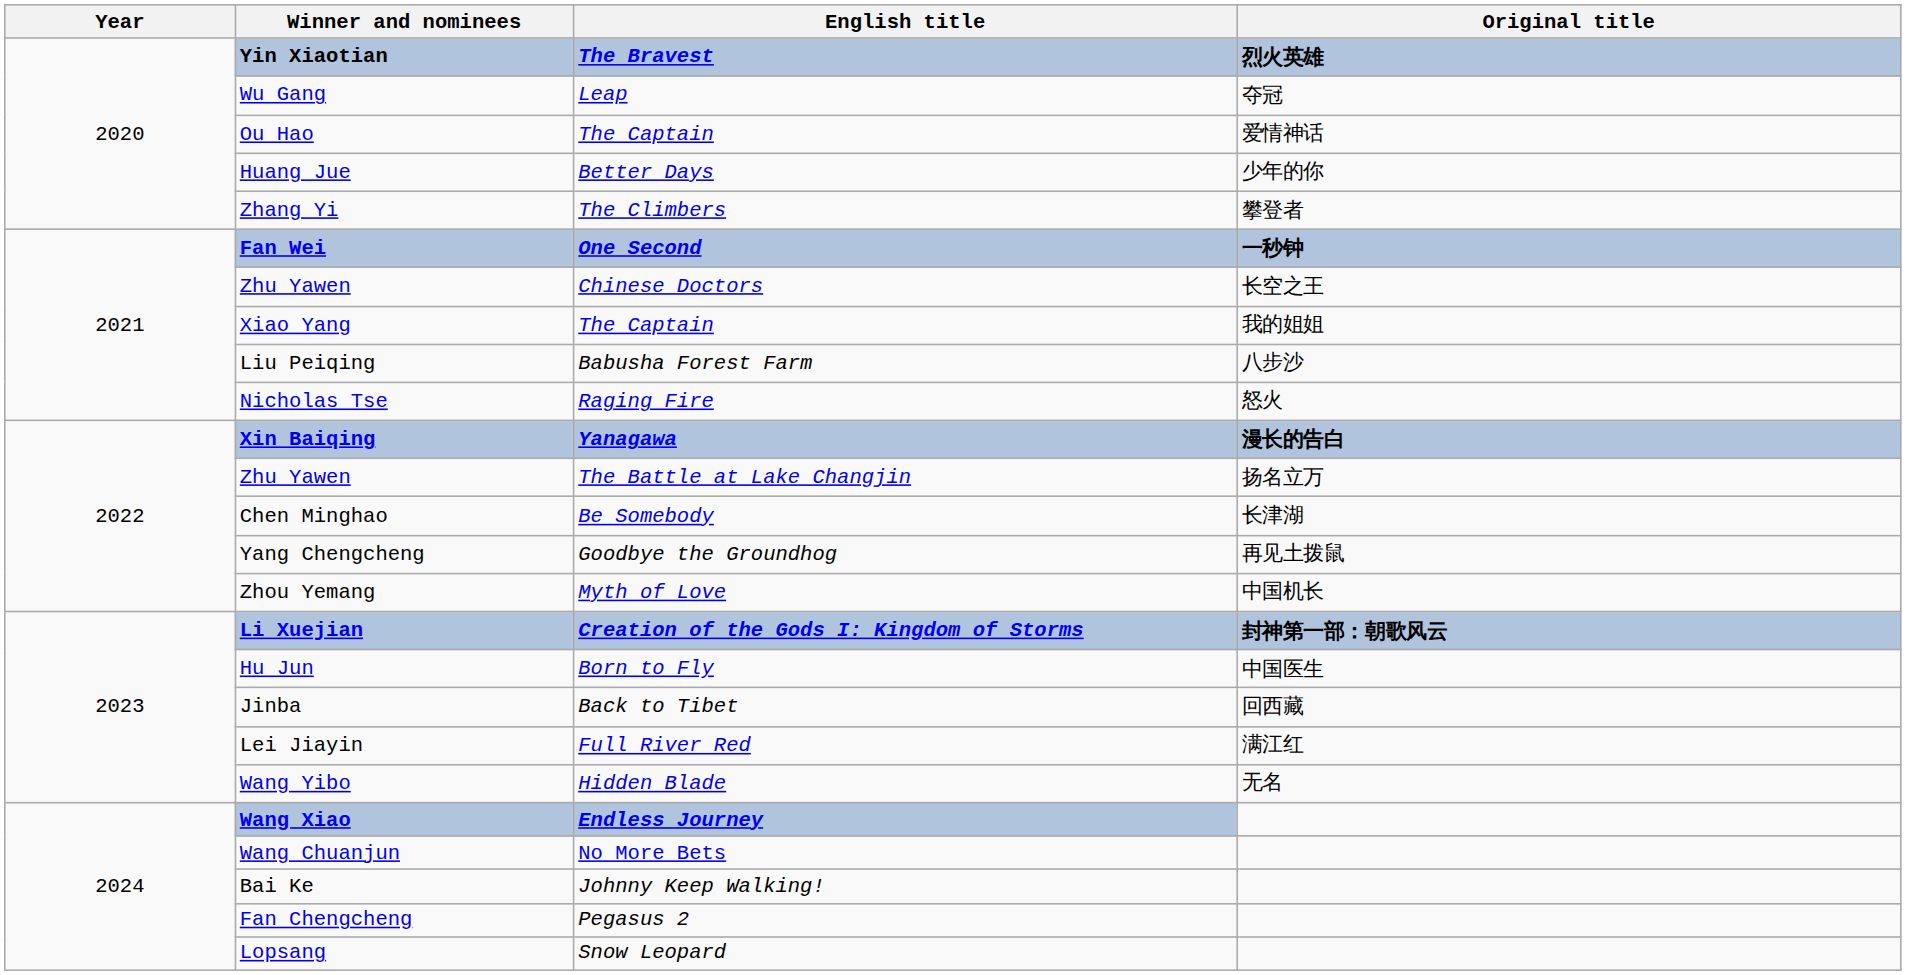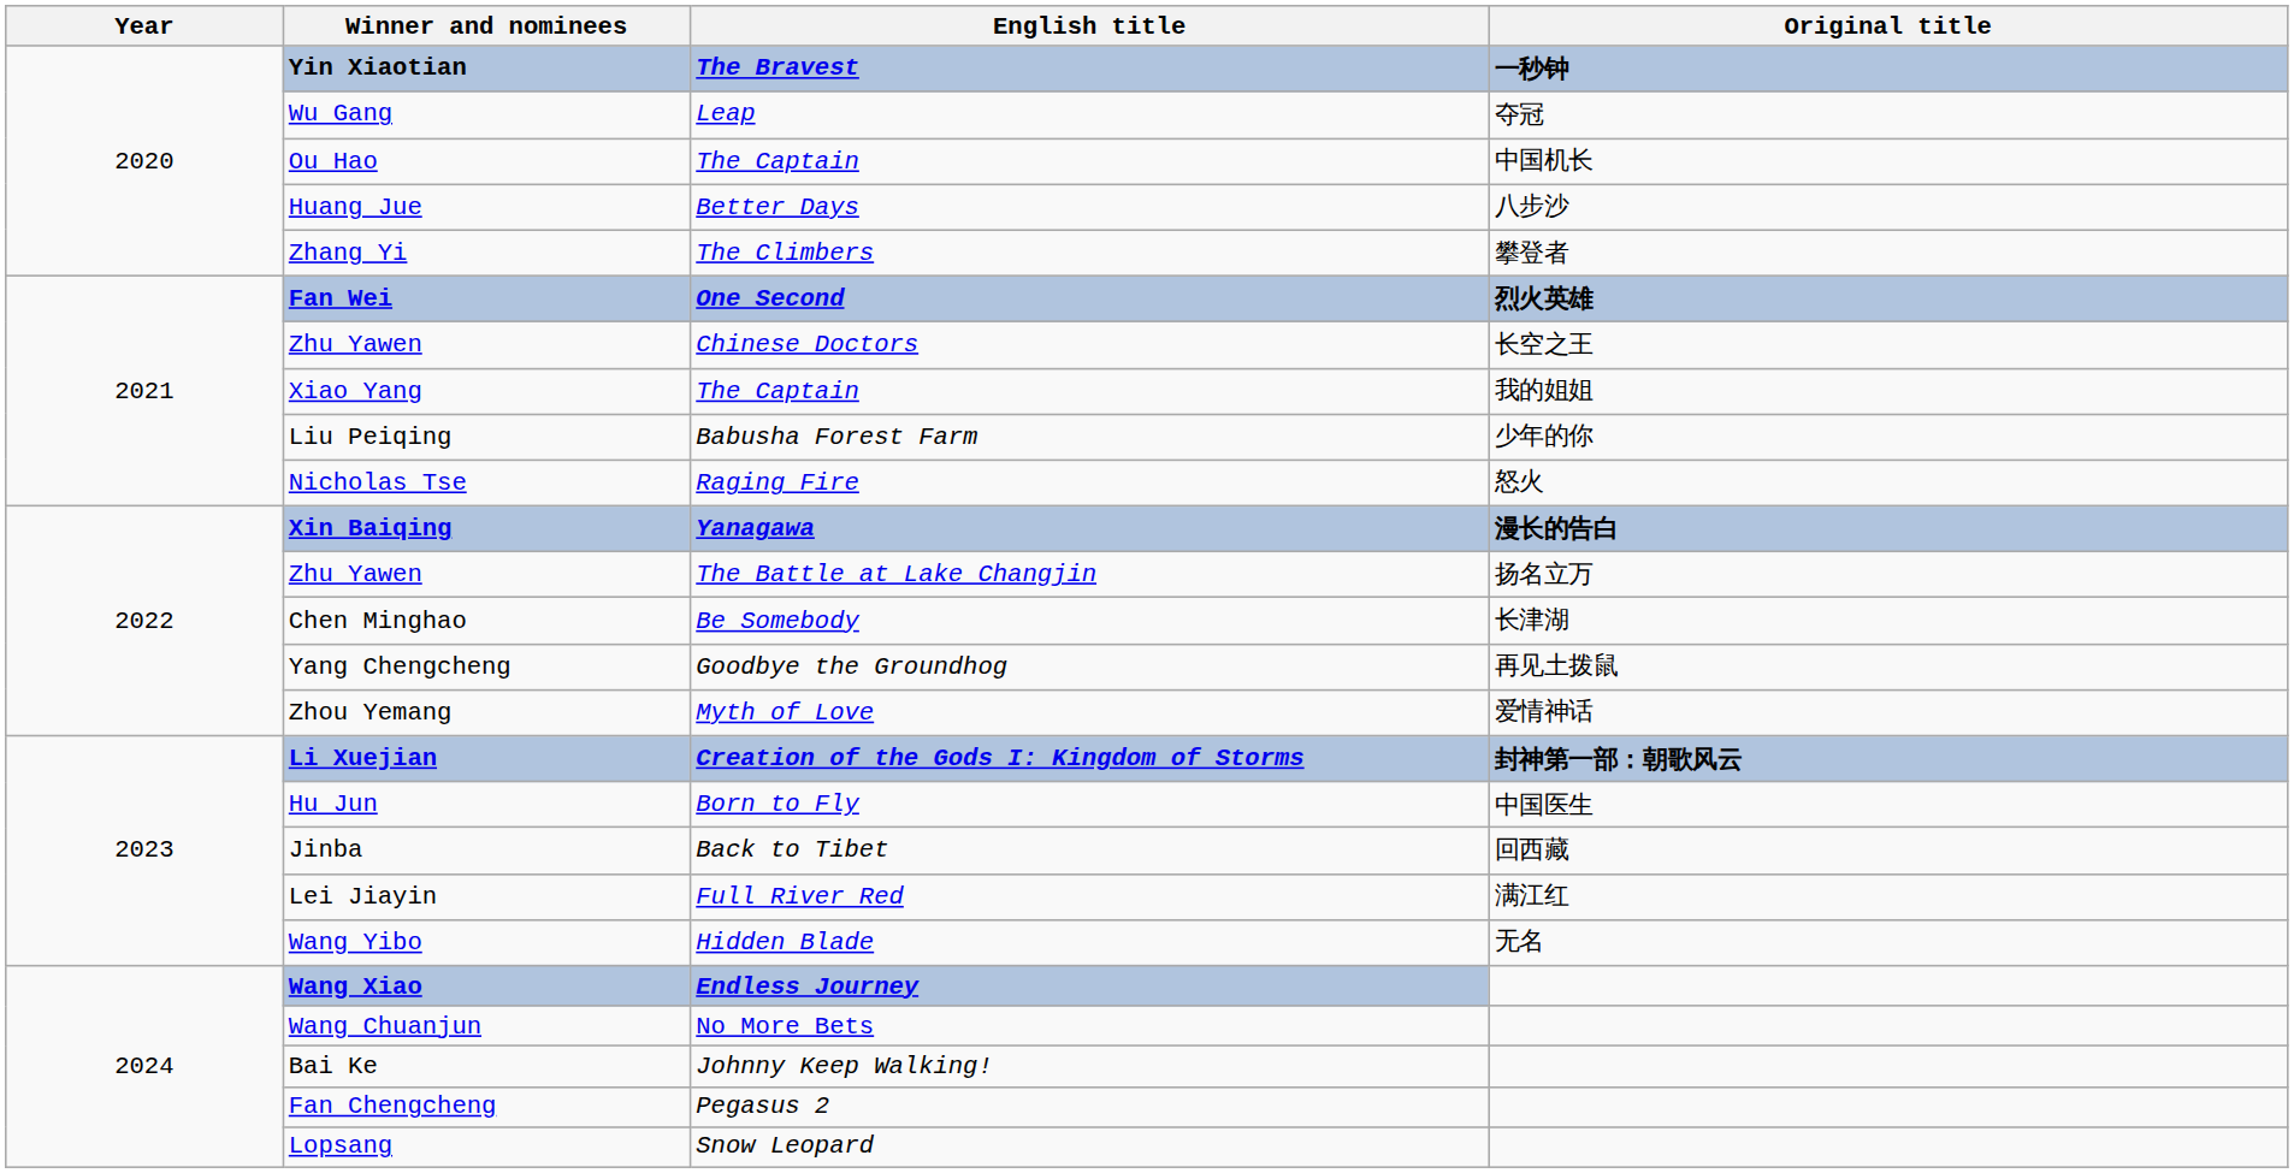 <table class="wikitable" width="95%" cellpadding="5">
 <tr>
 <th width="100"><strong>Year</strong></th>
 <th width="150"><strong>Winner and nominees</strong></th>
 <th width="300"><strong>English title</strong></th>
 <th width="300"><strong>Original title</strong></th>
 </tr>
 <tr>
 <td rowspan="5" style="text-align:center;">2020</td>
 <td style="background:#B0C4DE;"><strong>Yin Xiaotian</strong></td>
 <td style="background:#B0C4DE;"><strong><em><a href='#'>The Bravest</a></em></strong></td>
-<td style="background:#B0C4DE;"><strong>烈火英雄</strong></td>
+<td style="background:#B0C4DE;"><strong>一秒钟	</strong></td>
 </tr>
 <tr>
 <td><a href='#'>Wu Gang</a></td>
 <td><em><a href='#'>Leap</a></em></td>
 <td>夺冠</td>
 </tr>
 <tr>
 <td><a href='#'>Ou Hao</a></td>
 <td><em><a href='#'>The Captain</a></em></td>
-<td>爱情神话</td>
+<td>中国机长</td>
 </tr>
 <tr>
 <td><a href='#'>Huang Jue</a></td>
 <td><em><a href='#'>Better Days</a></em></td>
-<td>少年的你</td>
+<td>八步沙</td>
 </tr>
 <tr>
 <td><a href='#'>Zhang Yi</a></td>
 <td><em><a href='#'>The Climbers</a></em></td>
 <td>攀登者</td>
 </tr>
 <tr>
 <td rowspan="5" style="text-align:center;">2021</td>
 <td style="background:#B0C4DE;"><strong><a href='#'>Fan Wei</a></strong></td>
 <td style="background:#B0C4DE;"><strong><em><a href='#'>One Second</a></em></strong></td>
-<td style="background:#B0C4DE;"><strong>一秒钟	</strong></td>
+<td style="background:#B0C4DE;"><strong>烈火英雄</strong></td>
 </tr>
 <tr>
 <td><a href='#'>Zhu Yawen</a></td>
 <td><em><a href='#'>Chinese Doctors</a></em></td>
 <td>长空之王</td>
 </tr>
 <tr>
 <td><a href='#'>Xiao Yang</a></td>
 <td><em><a href='#'>The Captain</a></em></td>
 <td>我的姐姐</td>
 </tr>
 <tr>
 <td>Liu Peiqing</td>
 <td><em>Babusha Forest Farm</em></td>
-<td>八步沙</td>
+<td>少年的你</td>
 </tr>
 <tr>
 <td><a href='#'>Nicholas Tse</a></td>
 <td><em><a href='#'>Raging Fire</a></em></td>
 <td>怒火</td>
 </tr>
 <tr>
 <td rowspan="5" style="text-align:center;">2022</td>
 <td style="background:#B0C4DE;"><strong><a href='#'>Xin Baiqing</a></strong></td>
 <td style="background:#B0C4DE;"><strong><em><a href='#'>Yanagawa</a></em></strong></td>
 <td style="background:#B0C4DE;"><strong>漫长的告白</strong></td>
 </tr>
 <tr>
 <td><a href='#'>Zhu Yawen</a></td>
 <td><em><a href='#'>The Battle at Lake Changjin</a></em></td>
 <td>扬名立万</td>
 </tr>
 <tr>
 <td>Chen Minghao</td>
 <td><em><a href='#'>Be Somebody</a></em></td>
 <td>长津湖</td>
 </tr>
 <tr>
 <td>Yang Chengcheng</td>
 <td><em>Goodbye the Groundhog</em></td>
 <td>再见土拨鼠</td>
 </tr>
 <tr>
 <td>Zhou Yemang</td>
 <td><em><a href='#'>Myth of Love</a></em></td>
-<td>中国机长</td>
+<td>爱情神话</td>
 </tr>
 <tr>
 <td rowspan="5" style="text-align:center;">2023</td>
 <td style="background:#B0C4DE;"><strong><a href='#'>Li Xuejian</a></strong></td>
 <td style="background:#B0C4DE;"><strong><em><a href='#'>Creation of the Gods I: Kingdom of Storms</a></em></strong></td>
 <td style="background:#B0C4DE;"><strong>封神第一部：朝歌风云</strong></td>
 </tr>
 <tr>
 <td><a href='#'>Hu Jun</a></td>
 <td><a href='#'><em>Born to Fly</em></a></td>
 <td>中国医生</td>
 </tr>
 <tr>
 <td>Jinba</td>
 <td><em>Back to Tibet</em></td>
 <td>回西藏</td>
 </tr>
 <tr>
 <td>Lei Jiayin</td>
 <td><em><a href='#'>Full River Red</a></em></td>
 <td>满江红</td>
 </tr>
 <tr>
 <td><a href='#'>Wang Yibo</a></td>
 <td><em><a href='#'>Hidden Blade</a></em></td>
 <td>无名</td>
 </tr>
 <tr>
 <td rowspan="5" style="text-align:center;">2024</td>
 <td style="background:#B0C4DE;"><strong><a href='#'>Wang Xiao</a></strong></td>
 <td style="background:#B0C4DE;"><strong><em><a href='#'>Endless Journey</a></em></strong></td>
 <td></td>
 </tr>
 <tr>
 <td><a href='#'>Wang Chuanjun</a></td>
 <td><a href='#'>No More Bets</a></td>
 <td></td>
 </tr>
 <tr>
 <td>Bai Ke</td>
 <td><em>Johnny Keep Walking!</em></td>
 <td></td>
 </tr>
 <tr>
 <td><a href='#'>Fan Chengcheng</a></td>
 <td><em>Pegasus 2</em></td>
 <td></td>
 </tr>
 <tr>
 <td><a href='#'>Lopsang</a></td>
 <td><em>Snow Leopard</em></td>
 <td></td>
 </tr>
 </table>
